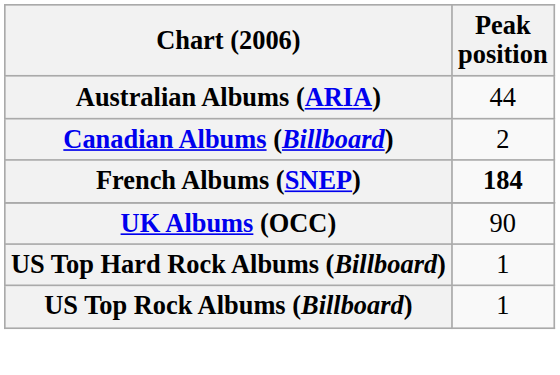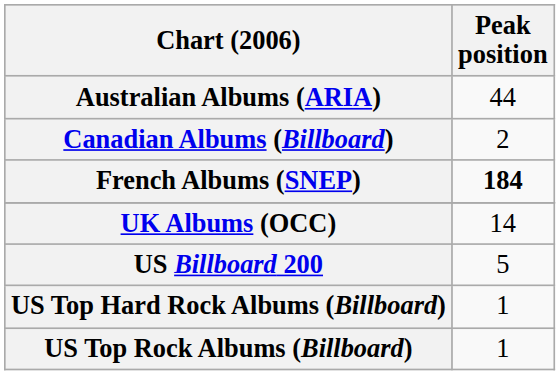 <table class="wikitable sortable plainrowheaders">
 <tr>
 <th>Chart (2006)</th>
 <th>Peak<br>position</th>
 </tr>
 <tr>
 <th scope="row">Australian Albums (<a href='#'>ARIA</a>)</th>
 <td align="center">44</td>
 </tr>
 <tr>
 <th scope="row"><a href='#'>Canadian Albums</a> (<em><a href='#'>Billboard</a></em>)</th>
 <td align="center">2</td>
 </tr>
 <tr>
 <th scope="row">French Albums (<a href='#'>SNEP</a>)</th>
 <td align="center"><strong>184</strong></td>
 </tr>
 <tr>
 </tr>
 <tr>
 <th scope="row"><a href='#'>UK Albums</a> (OCC)</th>
-<td align="center">90</td>
+<td align="center">14</td>
+</tr>
+<tr>
+<th scope="row">US <a href='#'><em>Billboard</em> 200</a></th>
+<td align="center">5</td>
 </tr>
 <tr>
 <th scope="row">US Top Hard Rock Albums (<em>Billboard</em>)</th>
 <td align="center">1</td>
 </tr>
 <tr>
 <th scope="row">US Top Rock Albums (<em>Billboard</em>)</th>
 <td align="center">1</td>
 </tr>
 </table>
